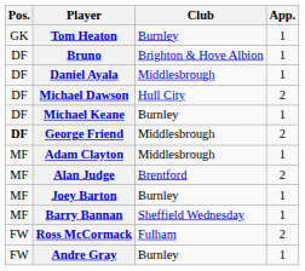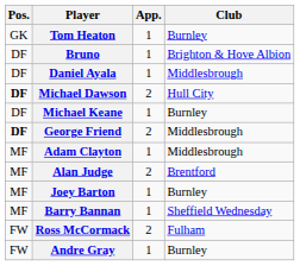 <table class="wikitable plainrowheaders" style="text-align: left">
 <tr>
 <th scope=col>Pos.</th>
 <th scope=col>Player</th>
+<th scope=col>App.</th>
 <th scope=col>Club</th>
-<th scope=col>App.</th>
 </tr>
 <tr>
 <td style=text-align:center>GK</td>
 <th scope=row><a href='#'>Tom Heaton</a></th>
+<td style=text-align:center>1</td>
 <td><a href='#'>Burnley</a></td>
-<td style=text-align:center>1</td>
 </tr>
 <tr>
 <td style=text-align:center>DF</td>
 <th scope=row><a href='#'>Bruno</a></th>
+<td style=text-align:center>1</td>
 <td><a href='#'>Brighton & Hove Albion</a></td>
-<td style=text-align:center>1</td>
 </tr>
 <tr>
 <td style=text-align:center>DF</td>
 <th scope=row><a href='#'>Daniel Ayala</a></th>
+<td style=text-align:center>1</td>
 <td><a href='#'>Middlesbrough</a></td>
-<td style=text-align:center>1</td>
 </tr>
 <tr>
-<td style=text-align:center>DF</td>
+<td style=text-align:center><strong>DF</strong></td>
 <th scope=row><a href='#'>Michael Dawson</a> </th>
+<td style=text-align:center>2</td>
 <td><a href='#'>Hull City</a></td>
-<td style=text-align:center>2</td>
 </tr>
 <tr>
 <td style=text-align:center>DF</td>
 <th scope=row><a href='#'>Michael Keane</a></th>
+<td style=text-align:center>1</td>
 <td>Burnley</td>
-<td style=text-align:center>1</td>
 </tr>
 <tr>
 <td style=text-align:center><strong>DF</strong></td>
 <th scope=row><a href='#'>George Friend</a> </th>
+<td style=text-align:center>2</td>
 <td>Middlesbrough</td>
-<td style=text-align:center>2</td>
 </tr>
 <tr>
 <td style=text-align:center>MF</td>
 <th scope=row><a href='#'>Adam Clayton</a></th>
+<td style=text-align:center>1</td>
 <td>Middlesbrough</td>
-<td style=text-align:center>1</td>
 </tr>
 <tr>
 <td style=text-align:center>MF</td>
 <th scope=row><a href='#'>Alan Judge</a></th>
+<td style=text-align:center>2</td>
 <td><a href='#'>Brentford</a></td>
-<td style=text-align:center>2</td>
 </tr>
 <tr>
 <td style=text-align:center>MF</td>
 <th scope=row><a href='#'>Joey Barton</a></th>
+<td style=text-align:center>1</td>
 <td>Burnley</td>
-<td style=text-align:center>1</td>
 </tr>
 <tr>
 <td style=text-align:center>MF</td>
 <th scope=row><a href='#'>Barry Bannan</a></th>
+<td style=text-align:center>1</td>
 <td><a href='#'>Sheffield Wednesday</a></td>
-<td style=text-align:center>1</td>
 </tr>
 <tr>
 <td style=text-align:center>FW</td>
 <th scope=row><a href='#'>Ross McCormack</a> </th>
+<td style=text-align:center>2</td>
 <td><a href='#'>Fulham</a></td>
-<td style=text-align:center>2</td>
 </tr>
 <tr>
 <td style=text-align:center>FW</td>
 <th scope=row><a href='#'>Andre Gray</a></th>
+<td style=text-align:center>1</td>
 <td>Burnley</td>
-<td style=text-align:center>1</td>
 </tr>
 </table>
